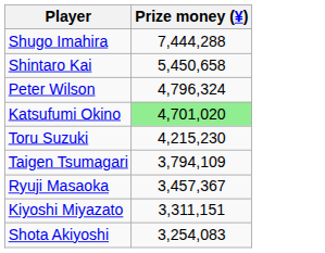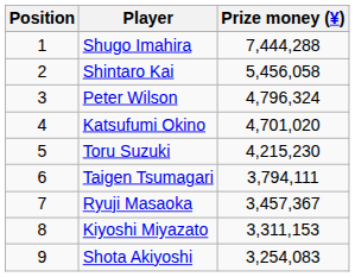 <table class="wikitable">
 <tr>
+<th>Position</th>
 <th>Player</th>
 <th>Prize money (<a href='#'>¥</a>)</th>
 </tr>
 <tr>
+<td align=center>1</td>
 <td> <a href='#'>Shugo Imahira</a></td>
 <td align=center>7,444,288</td>
 </tr>
 <tr>
+<td align=center>2</td>
 <td> <a href='#'>Shintaro Kai</a></td>
-<td align=center>5,450,658</td>
+<td align=center>5,456,058</td>
 </tr>
 <tr>
+<td align=center>3</td>
 <td> <a href='#'>Peter Wilson</a></td>
 <td align=center>4,796,324</td>
 </tr>
 <tr>
+<td align=center>4</td>
 <td> <a href='#'>Katsufumi Okino</a></td>
-<td align=center style="background: lightgreen;">4,701,020</td>
+<td align=center>4,701,020</td>
 </tr>
 <tr>
+<td align=center>5</td>
 <td> <a href='#'>Toru Suzuki</a></td>
 <td align=center>4,215,230</td>
 </tr>
 <tr>
+<td align=center>6</td>
 <td> <a href='#'>Taigen Tsumagari</a></td>
-<td align=center>3,794,109</td>
+<td align=center>3,794,111</td>
 </tr>
 <tr>
+<td align=center>7</td>
 <td> <a href='#'>Ryuji Masaoka</a></td>
 <td align=center>3,457,367</td>
 </tr>
 <tr>
+<td align=center>8</td>
 <td> <a href='#'>Kiyoshi Miyazato</a></td>
-<td align=center>3,311,151</td>
+<td align=center>3,311,153</td>
 </tr>
 <tr>
+<td align=center>9</td>
 <td> <a href='#'>Shota Akiyoshi</a></td>
 <td align=center>3,254,083</td>
 </tr>
 </table>
